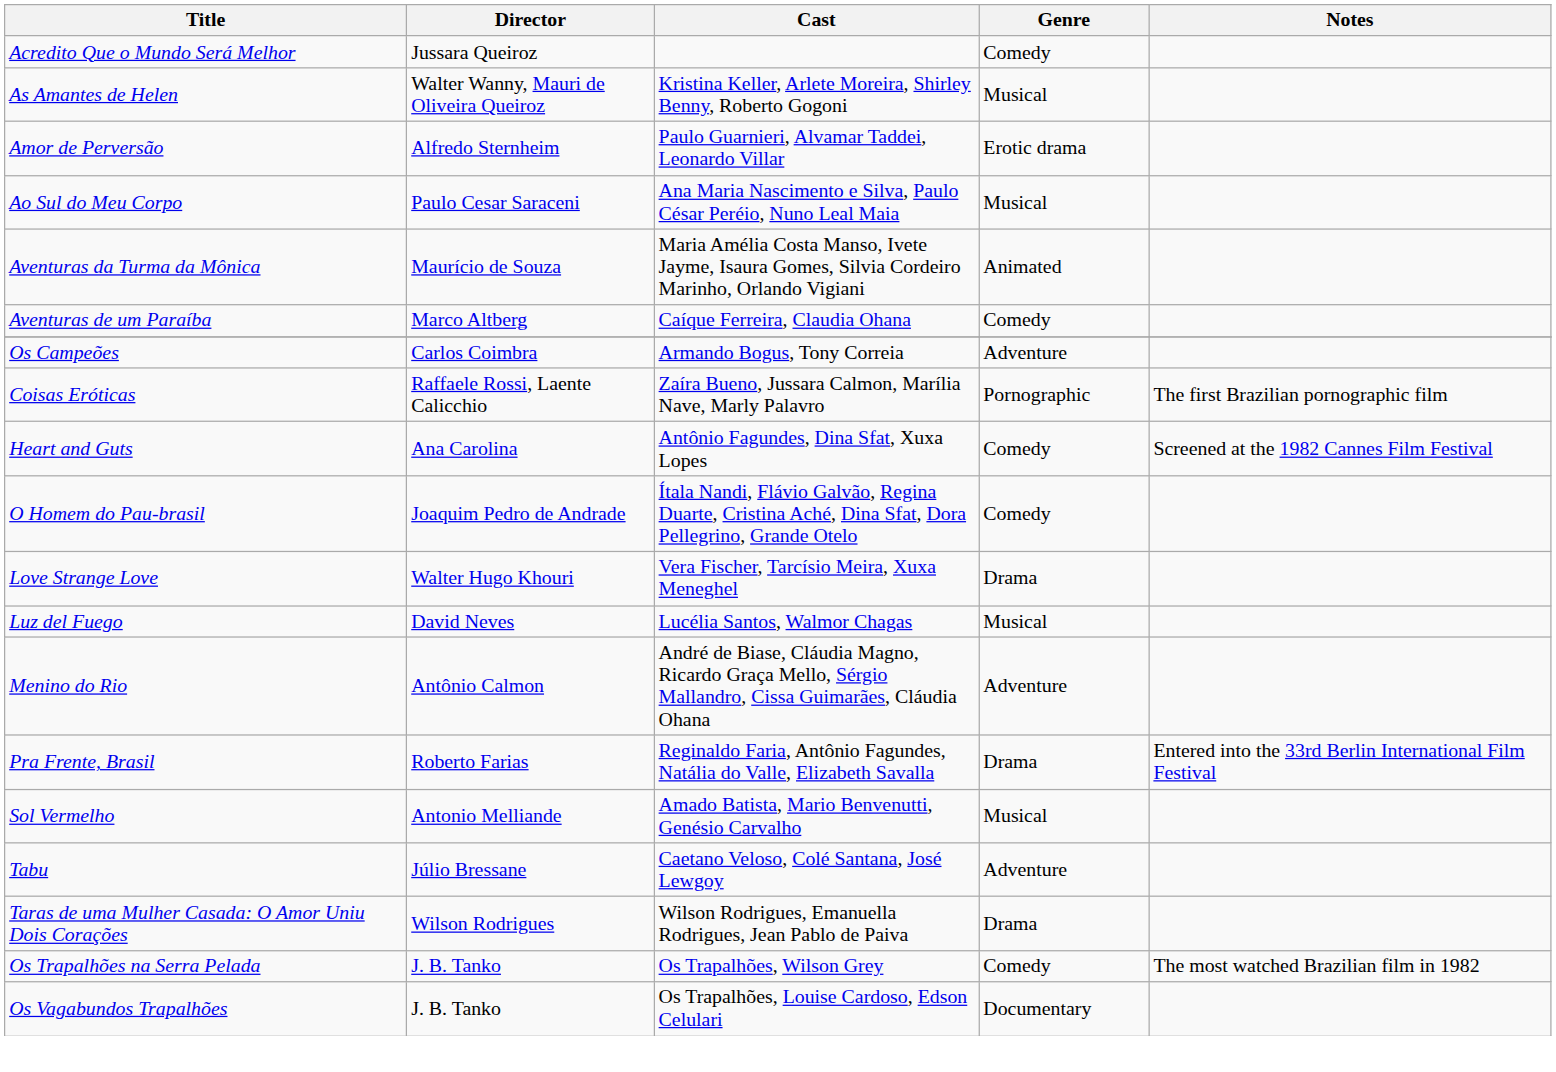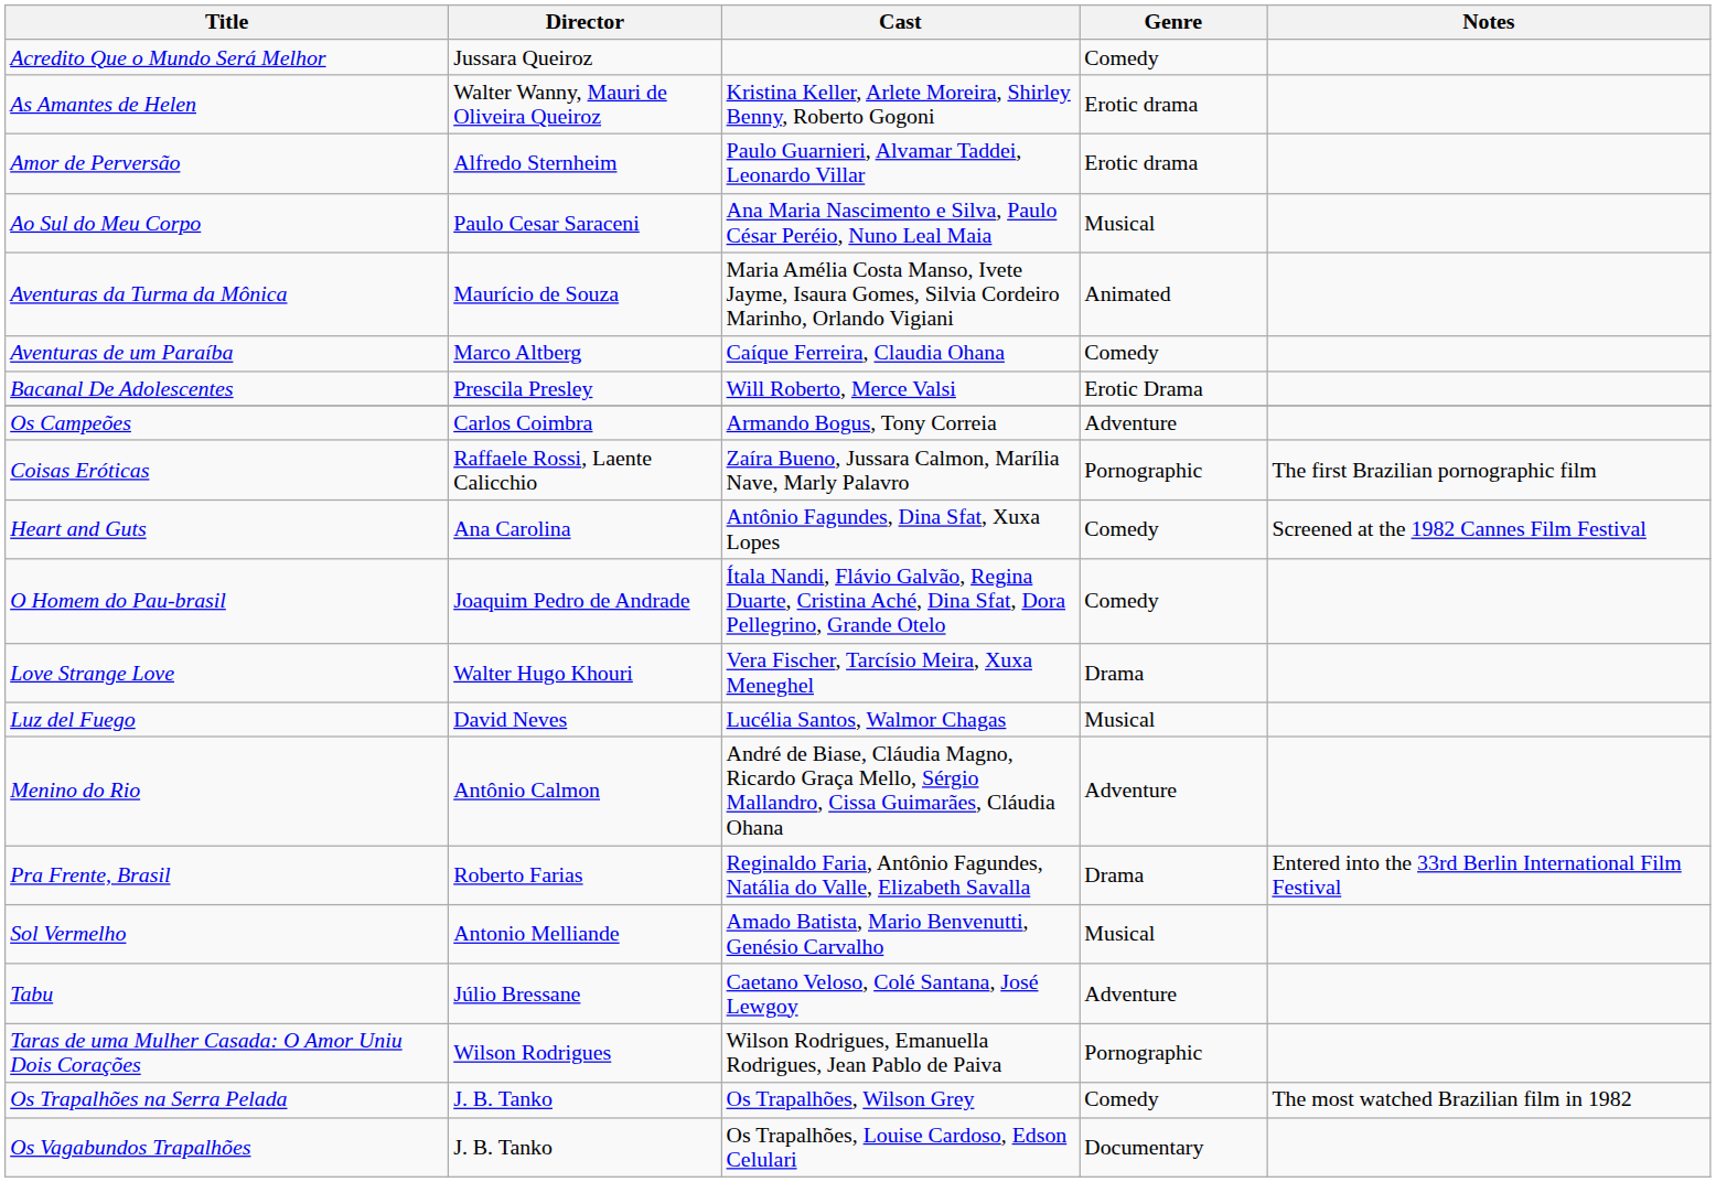 <table class="wikitable">
 <tr>
 <th width=26%>Title</th>
 <th width=16%>Director</th>
 <th width=21%>Cast</th>
 <th width=11%>Genre</th>
 <th width=26%>Notes</th>
 </tr>
 <tr>
 <td><em><a href='#'>Acredito Que o Mundo Será Melhor</a></em></td>
 <td>Jussara Queiroz</td>
 <td></td>
 <td>Comedy</td>
 <td></td>
 </tr>
 <tr>
 <td><em><a href='#'>As Amantes de Helen</a></em></td>
 <td>Walter Wanny, <a href='#'>Mauri de Oliveira Queiroz</a></td>
 <td><a href='#'>Kristina Keller</a>, <a href='#'>Arlete Moreira</a>, <a href='#'>Shirley Benny</a>, Roberto Gogoni</td>
-<td>Musical</td>
+<td>Erotic drama</td>
 <td></td>
 </tr>
 <tr>
 <td><em><a href='#'>Amor de Perversão</a></em></td>
 <td><a href='#'>Alfredo Sternheim</a></td>
 <td><a href='#'>Paulo Guarnieri</a>, <a href='#'>Alvamar Taddei</a>, <a href='#'>Leonardo Villar</a></td>
 <td>Erotic drama</td>
 <td></td>
 </tr>
 <tr>
 <td><em><a href='#'>Ao Sul do Meu Corpo</a></em></td>
 <td><a href='#'>Paulo Cesar Saraceni</a></td>
 <td><a href='#'>Ana Maria Nascimento e Silva</a>, <a href='#'>Paulo César Peréio</a>, <a href='#'>Nuno Leal Maia</a></td>
 <td>Musical</td>
 <td></td>
 </tr>
 <tr>
 <td><em><a href='#'>Aventuras da Turma da Mônica</a></em></td>
 <td><a href='#'>Maurício de Souza</a></td>
 <td>Maria Amélia Costa Manso, Ivete Jayme, Isaura Gomes, Silvia Cordeiro Marinho, Orlando Vigiani</td>
 <td>Animated</td>
 <td></td>
 </tr>
 <tr>
 <td><em><a href='#'>Aventuras de um Paraíba</a></em></td>
 <td><a href='#'>Marco Altberg</a></td>
 <td><a href='#'>Caíque Ferreira</a>, <a href='#'>Claudia Ohana</a></td>
 <td>Comedy</td>
+<td></td>
+</tr>
+<tr>
+<td><em><a href='#'>Bacanal De Adolescentes</a></em></td>
+<td><a href='#'>Prescila Presley</a></td>
+<td><a href='#'>Will Roberto</a>, <a href='#'>Merce Valsi</a></td>
+<td>Erotic Drama</td>
 <td></td>
 </tr>
 <tr |>
 </tr>
 <tr>
 <td><em><a href='#'>Os Campeões</a></em></td>
 <td><a href='#'>Carlos Coimbra</a></td>
 <td><a href='#'>Armando Bogus</a>, Tony Correia</td>
 <td>Adventure</td>
 <td></td>
 </tr>
 <tr>
 <td><em><a href='#'>Coisas Eróticas</a></em></td>
 <td><a href='#'>Raffaele Rossi</a>, Laente Calicchio</td>
 <td><a href='#'>Zaíra Bueno</a>, Jussara Calmon, Marília Nave, Marly Palavro</td>
 <td>Pornographic</td>
 <td>The first Brazilian pornographic film</td>
 </tr>
 <tr>
 <td><em><a href='#'>Heart and Guts</a></em></td>
 <td><a href='#'>Ana Carolina</a></td>
 <td><a href='#'>Antônio Fagundes</a>, <a href='#'>Dina Sfat</a>, Xuxa Lopes</td>
 <td>Comedy</td>
 <td>Screened at the <a href='#'>1982 Cannes Film Festival</a></td>
 </tr>
 <tr>
 <td><em><a href='#'>O Homem do Pau-brasil</a></em></td>
 <td><a href='#'>Joaquim Pedro de Andrade</a></td>
 <td><a href='#'>Ítala Nandi</a>, <a href='#'>Flávio Galvão</a>, <a href='#'>Regina Duarte</a>, <a href='#'>Cristina Aché</a>, <a href='#'>Dina Sfat</a>, <a href='#'>Dora Pellegrino</a>, <a href='#'>Grande Otelo</a></td>
 <td>Comedy</td>
 <td></td>
 </tr>
 <tr>
 <td><em><a href='#'>Love Strange Love</a></em></td>
 <td><a href='#'>Walter Hugo Khouri</a></td>
 <td><a href='#'>Vera Fischer</a>, <a href='#'>Tarcísio Meira</a>, <a href='#'>Xuxa Meneghel</a></td>
 <td>Drama</td>
 <td></td>
 </tr>
 <tr>
 <td><em><a href='#'>Luz del Fuego</a></em></td>
 <td><a href='#'>David Neves</a></td>
 <td><a href='#'>Lucélia Santos</a>, <a href='#'>Walmor Chagas</a></td>
 <td>Musical</td>
 <td></td>
 </tr>
 <tr>
 <td><em><a href='#'>Menino do Rio</a></em></td>
 <td><a href='#'>Antônio Calmon</a></td>
 <td>André de Biase, Cláudia Magno, Ricardo Graça Mello, <a href='#'>Sérgio Mallandro</a>, <a href='#'>Cissa Guimarães</a>, Cláudia Ohana</td>
 <td>Adventure</td>
 <td></td>
 </tr>
 <tr>
 <td><em><a href='#'>Pra Frente, Brasil</a></em></td>
 <td><a href='#'>Roberto Farias</a></td>
 <td><a href='#'>Reginaldo Faria</a>, Antônio Fagundes, <a href='#'>Natália do Valle</a>, <a href='#'>Elizabeth Savalla</a></td>
 <td>Drama</td>
 <td>Entered into the <a href='#'>33rd Berlin International Film Festival</a></td>
 </tr>
 <tr>
 <td><em><a href='#'>Sol Vermelho</a></em></td>
 <td><a href='#'>Antonio Melliande</a></td>
 <td><a href='#'>Amado Batista</a>, <a href='#'>Mario Benvenutti</a>, <a href='#'>Genésio Carvalho</a></td>
 <td>Musical</td>
 <td></td>
 </tr>
 <tr>
 <td><em><a href='#'>Tabu</a></em></td>
 <td><a href='#'>Júlio Bressane</a></td>
 <td><a href='#'>Caetano Veloso</a>, <a href='#'>Colé Santana</a>, <a href='#'>José Lewgoy</a></td>
 <td>Adventure</td>
 <td></td>
 </tr>
 <tr>
 <td><em><a href='#'>Taras de uma Mulher Casada: O Amor Uniu Dois Corações</a></em></td>
 <td><a href='#'>Wilson Rodrigues</a></td>
 <td>Wilson Rodrigues, Emanuella Rodrigues, Jean Pablo de Paiva</td>
-<td>Drama</td>
+<td>Pornographic</td>
 <td></td>
 </tr>
 <tr>
 <td><em><a href='#'>Os Trapalhões na Serra Pelada</a></em></td>
 <td><a href='#'>J. B. Tanko</a></td>
 <td><a href='#'>Os Trapalhões</a>, <a href='#'>Wilson Grey</a></td>
 <td>Comedy</td>
 <td>The most watched Brazilian film in 1982</td>
 </tr>
 <tr>
 <td><em><a href='#'>Os Vagabundos Trapalhões</a></em></td>
 <td>J. B. Tanko</td>
 <td>Os Trapalhões, <a href='#'>Louise Cardoso</a>, <a href='#'>Edson Celulari</a></td>
 <td>Documentary</td>
 <td></td>
 </tr>
 </table>
